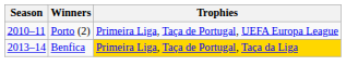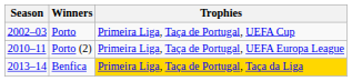 <table class="wikitable">
 <tr>
 <th>Season</th>
 <th>Winners</th>
 <th>Trophies</th>
+</tr>
+<tr>
+<td><a href='#'>2002–03</a></td>
+<td><a href='#'>Porto</a></td>
+<td><a href='#'>Primeira Liga</a>, <a href='#'>Taça de Portugal</a>, <a href='#'>UEFA Cup</a></td>
 </tr>
 <tr>
 <td><a href='#'>2010–11</a></td>
 <td><a href='#'>Porto</a> (2)</td>
 <td><a href='#'>Primeira Liga</a>, <a href='#'>Taça de Portugal</a>, <a href='#'>UEFA Europa League</a></td>
 </tr>
 <tr>
 <td><a href='#'>2013–14</a></td>
 <td><a href='#'>Benfica</a></td>
 <td style="background: gold;"><a href='#'>Primeira Liga</a>, <a href='#'>Taça de Portugal</a>, <a href='#'>Taça da Liga</a></td>
 </tr>
 </table>
